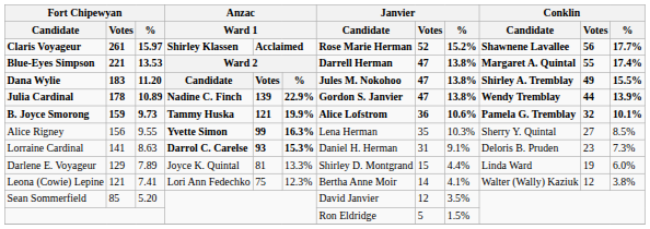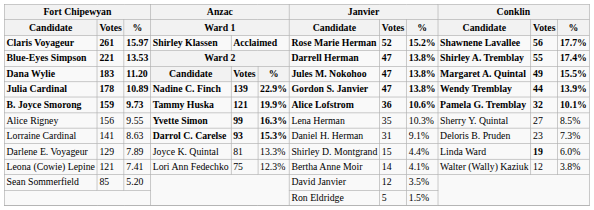 <table class="wikitable">
 <tr>
 <th colspan=3>Fort Chipewyan</th>
 <th colspan=3>Anzac</th>
 <th colspan=3>Janvier</th>
 <th colspan=3>Conklin</th>
 </tr>
 <tr>
 <th>Candidate</th>
 <th>Votes</th>
 <th>%</th>
 <th colspan=3>Ward 1</th>
 <th>Candidate</th>
 <th>Votes</th>
 <th>%</th>
 <th>Candidate</th>
 <th>Votes</th>
 <th>%</th>
 </tr>
 <tr>
 <td><strong>Claris Voyageur</strong></td>
 <td><strong>261</strong></td>
 <td><strong>15.97</strong></td>
 <td><strong>Shirley Klassen</strong></td>
 <td colspan=2><strong>Acclaimed</strong></td>
 <td><strong>Rose Marie Herman</strong></td>
 <td><strong>52</strong></td>
 <td><strong>15.2%</strong></td>
 <td><strong>Shawnene Lavallee</strong></td>
 <td><strong>56</strong></td>
 <td><strong>17.7%</strong></td>
 </tr>
 <tr>
 <td><strong>Blue-Eyes Simpson</strong></td>
 <td><strong>221</strong></td>
 <td><strong>13.53</strong></td>
 <th colspan=3>Ward 2</th>
 <td><strong>Darrell Herman</strong></td>
 <td><strong>47</strong></td>
 <td><strong>13.8%</strong></td>
-<td><strong>Margaret A. Quintal</strong></td>
+<td><strong>Shirley A. Tremblay</strong></td>
 <td><strong>55</strong></td>
 <td><strong>17.4%</strong></td>
 </tr>
 <tr>
 <td><strong>Dana Wylie</strong></td>
 <td><strong>183</strong></td>
 <td><strong>11.20</strong></td>
 <th>Candidate</th>
 <th>Votes</th>
 <th>%</th>
 <td><strong>Jules M. Nokohoo</strong></td>
 <td><strong>47</strong></td>
 <td><strong>13.8%</strong></td>
-<td><strong>Shirley A. Tremblay</strong></td>
+<td><strong>Margaret A. Quintal</strong></td>
 <td><strong>49</strong></td>
 <td><strong>15.5%</strong></td>
 </tr>
 <tr>
 <td><strong>Julia Cardinal</strong></td>
 <td><strong>178</strong></td>
 <td><strong>10.89</strong></td>
 <td><strong>Nadine C. Finch</strong></td>
 <td><strong>139</strong></td>
 <td><strong>22.9%</strong></td>
 <td><strong>Gordon S. Janvier</strong></td>
 <td><strong>47</strong></td>
 <td><strong>13.8%</strong></td>
 <td><strong>Wendy Tremblay</strong></td>
 <td><strong>44</strong></td>
 <td><strong>13.9%</strong></td>
 </tr>
 <tr>
 <td><strong>B. Joyce Smorong</strong></td>
 <td><strong>159</strong></td>
 <td><strong>9.73</strong></td>
 <td><strong>Tammy Huska</strong></td>
 <td><strong>121</strong></td>
 <td><strong>19.9%</strong></td>
 <td><strong>Alice Lofstrom</strong></td>
 <td><strong>36</strong></td>
 <td><strong>10.6%</strong></td>
 <td><strong>Pamela G. Tremblay</strong></td>
 <td><strong>32</strong></td>
 <td><strong>10.1%</strong></td>
 </tr>
 <tr>
 <td>Alice Rigney</td>
 <td>156</td>
 <td>9.55</td>
 <td><strong>Yvette Simon</strong></td>
 <td><strong>99</strong></td>
 <td><strong>16.3%</strong></td>
 <td>Lena Herman</td>
 <td>35</td>
 <td>10.3%</td>
 <td>Sherry Y. Quintal</td>
 <td>27</td>
 <td>8.5%</td>
 </tr>
 <tr>
 <td>Lorraine Cardinal</td>
 <td>141</td>
 <td>8.63</td>
 <td><strong>Darrol C. Carelse</strong></td>
 <td><strong>93</strong></td>
 <td><strong>15.3%</strong></td>
 <td>Daniel H. Herman</td>
 <td>31</td>
 <td>9.1%</td>
 <td>Deloris B. Pruden</td>
 <td>23</td>
 <td>7.3%</td>
 </tr>
 <tr>
 <td>Darlene E. Voyageur</td>
 <td>129</td>
 <td>7.89</td>
 <td>Joyce K. Quintal</td>
 <td>81</td>
 <td>13.3%</td>
 <td>Shirley D. Montgrand</td>
 <td>15</td>
 <td>4.4%</td>
 <td>Linda Ward</td>
-<td>19</td>
+<td><strong>19</strong></td>
 <td>6.0%</td>
 </tr>
 <tr>
 <td>Leona (Cowie) Lepine</td>
 <td>121</td>
 <td>7.41</td>
 <td>Lori Ann Fedechko</td>
 <td>75</td>
 <td>12.3%</td>
 <td>Bertha Anne Moir</td>
 <td>14</td>
 <td>4.1%</td>
 <td>Walter (Wally) Kaziuk</td>
 <td>12</td>
 <td>3.8%</td>
 </tr>
 <tr>
 <td>Sean Sommerfield</td>
 <td>85</td>
 <td>5.20</td>
 <td rowspan=2 colspan=3></td>
 <td>David Janvier</td>
 <td>12</td>
 <td>3.5%</td>
 <td rowspan=2 colspan=3></td>
 </tr>
 <tr>
 <td colspan=3></td>
 <td>Ron Eldridge</td>
 <td>5</td>
 <td>1.5%</td>
 </tr>
 <tr>
 </tr>
 </table>
